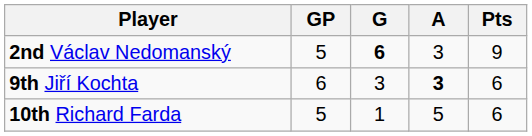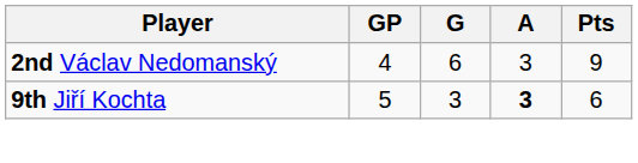 <table class="wikitable" style="text-align:center; padding: 3px; border-spacing: 0; border: 0;">
 <tr>
 <th style="width: 14em;">Player</th>
 <th style="width: 2.5em;">GP</th>
 <th style="width: 2.5em;">G</th>
 <th style="width: 2.5em;">A</th>
 <th style="width: 2.5em;">Pts</th>
 </tr>
 <tr>
 <td style="text-align: left;"><strong>2nd</strong> <a href='#'>Václav Nedomanský</a></td>
-<td>5</td>
-<td><strong>6</strong></td>
+<td>4</td>
+<td>6</td>
 <td>3</td>
 <td>9</td>
 </tr>
 <tr>
 <td style="text-align: left;"><strong>9th</strong> <a href='#'>Jiří Kochta</a></td>
-<td>6</td>
+<td>5</td>
 <td>3</td>
 <td><strong>3</strong></td>
 <td>6</td>
 </tr>
-<tr>
-<td style="text-align: left;"><strong>10th</strong> <a href='#'>Richard Farda</a></td>
-<td>5</td>
-<td>1</td>
-<td>5</td>
-<td>6</td>
-</tr>
 </table>
